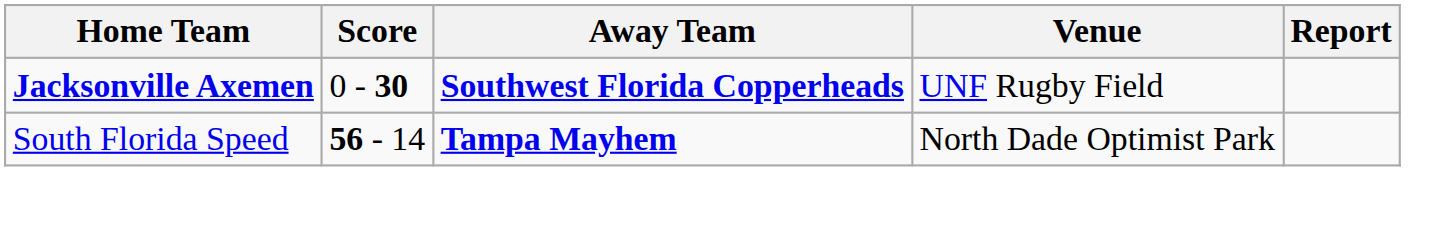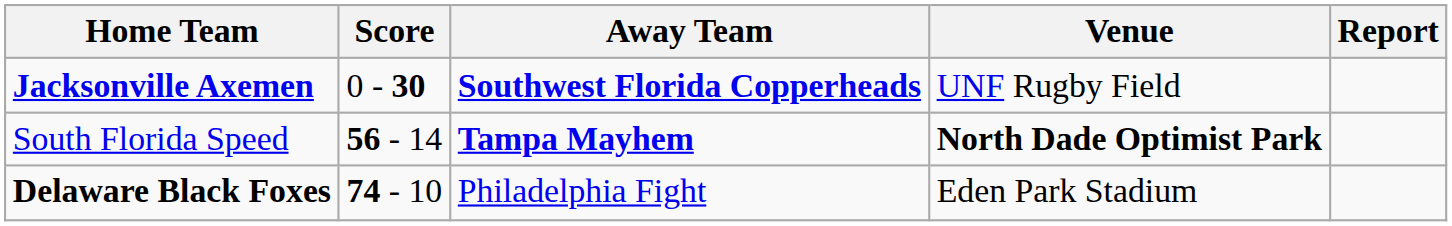 <table class="wikitable">
 <tr>
 <th>Home Team</th>
 <th>Score</th>
 <th>Away Team</th>
 <th>Venue</th>
 <th>Report</th>
 </tr>
 <tr>
 <td><strong> <a href='#'>Jacksonville Axemen</a></strong></td>
 <td>0 - <strong>30</strong></td>
 <td><strong> <a href='#'>Southwest Florida Copperheads</a></strong></td>
 <td><a href='#'>UNF</a> Rugby Field</td>
 <td></td>
 </tr>
 <tr>
 <td> <a href='#'>South Florida Speed</a></td>
 <td><strong>56</strong> - 14</td>
 <td><strong> <a href='#'>Tampa Mayhem</a></strong></td>
-<td>North Dade Optimist Park</td>
+<td><strong>North Dade Optimist Park</strong></td>
+<td></td>
+</tr>
+<tr>
+<td><strong> Delaware Black Foxes</strong></td>
+<td><strong>74</strong> - 10</td>
+<td> <a href='#'>Philadelphia Fight</a></td>
+<td>Eden Park Stadium</td>
 <td></td>
 </tr>
 </table>
